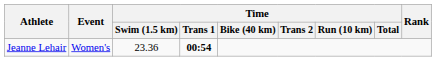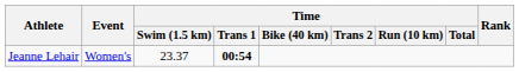 <table class=wikitable style="font-size:90%;text-align:center">
 <tr>
 <th rowspan=2>Athlete</th>
 <th rowspan=2>Event</th>
 <th colspan=6>Time</th>
 <th rowspan=2>Rank</th>
 </tr>
 <tr style="font-size:95%">
 <th>Swim (1.5 km)</th>
 <th>Trans 1</th>
 <th>Bike (40 km)</th>
 <th>Trans 2</th>
 <th>Run (10 km)</th>
 <th>Total</th>
 </tr>
 <tr>
 <td align=left><a href='#'>Jeanne Lehair</a></td>
 <td align=left><a href='#'>Women's</a></td>
-<td>23.36</td>
+<td>23.37</td>
 <td><strong>00:54</strong></td>
 <td colspan="5"></td>
 </tr>
 </table>
